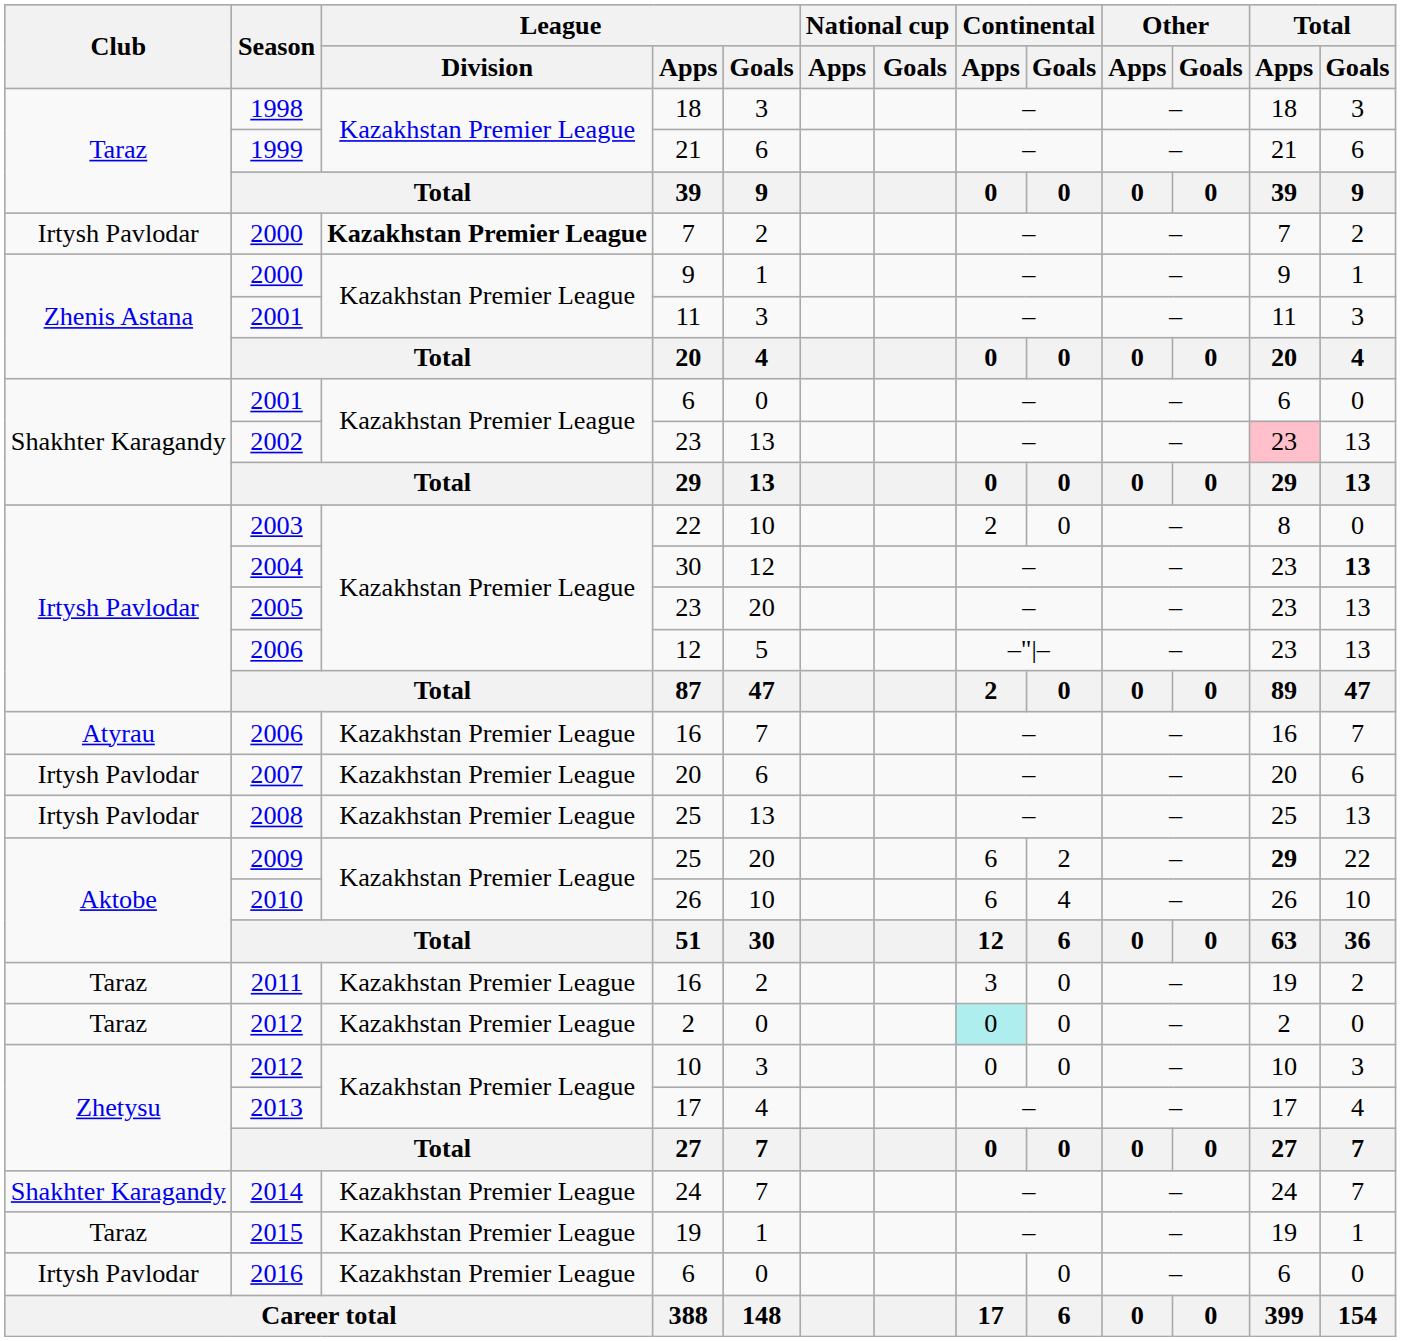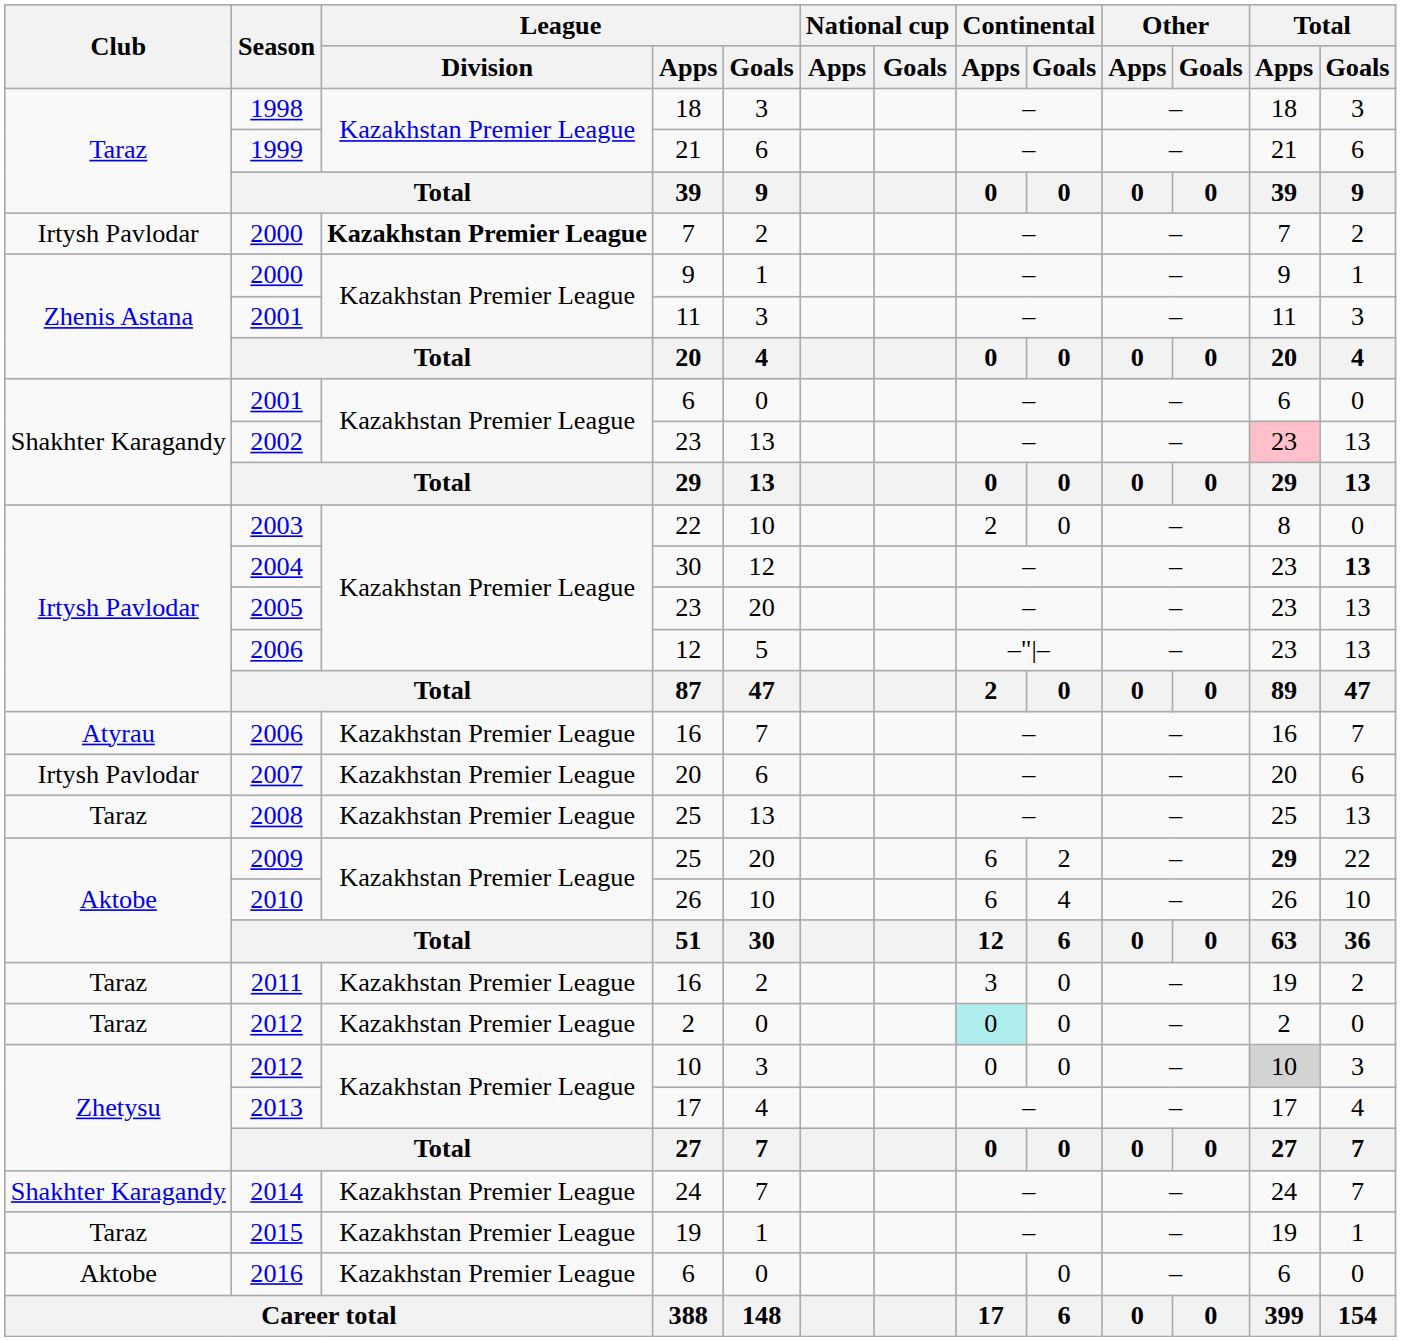 <table class="wikitable" style="text-align:center">
 <tr>
 <th rowspan="2">Club</th>
 <th rowspan="2">Season</th>
 <th colspan="3">League</th>
 <th colspan="2">National cup</th>
 <th colspan="2">Continental</th>
 <th colspan="2">Other</th>
 <th colspan="2">Total</th>
 </tr>
 <tr>
 <th>Division</th>
 <th>Apps</th>
 <th>Goals</th>
 <th>Apps</th>
 <th>Goals</th>
 <th>Apps</th>
 <th>Goals</th>
 <th>Apps</th>
 <th>Goals</th>
 <th>Apps</th>
 <th>Goals</th>
 </tr>
 <tr>
 <td rowspan="3"><a href='#'>Taraz</a></td>
 <td><a href='#'>1998</a></td>
 <td rowspan="2"><a href='#'>Kazakhstan Premier League</a></td>
 <td>18</td>
 <td>3</td>
 <td></td>
 <td></td>
 <td colspan="2">–</td>
 <td colspan="2">–</td>
 <td>18</td>
 <td>3</td>
 </tr>
 <tr>
 <td><a href='#'>1999</a></td>
 <td>21</td>
 <td>6</td>
 <td></td>
 <td></td>
 <td colspan="2">–</td>
 <td colspan="2">–</td>
 <td>21</td>
 <td>6</td>
 </tr>
 <tr>
 <th colspan="2">Total</th>
 <th>39</th>
 <th>9</th>
 <th></th>
 <th></th>
 <th>0</th>
 <th>0</th>
 <th>0</th>
 <th>0</th>
 <th>39</th>
 <th>9</th>
 </tr>
 <tr>
 <td>Irtysh Pavlodar</td>
 <td><a href='#'>2000</a></td>
 <td><strong>Kazakhstan Premier League</strong></td>
 <td>7</td>
 <td>2</td>
 <td></td>
 <td></td>
 <td colspan="2">–</td>
 <td colspan="2">–</td>
 <td>7</td>
 <td>2</td>
 </tr>
 <tr>
 <td rowspan="3"><a href='#'>Zhenis Astana</a></td>
 <td><a href='#'>2000</a></td>
 <td rowspan="2">Kazakhstan Premier League</td>
 <td>9</td>
 <td>1</td>
 <td></td>
 <td></td>
 <td colspan="2">–</td>
 <td colspan="2">–</td>
 <td>9</td>
 <td>1</td>
 </tr>
 <tr>
 <td><a href='#'>2001</a></td>
 <td>11</td>
 <td>3</td>
 <td></td>
 <td></td>
 <td colspan="2">–</td>
 <td colspan="2">–</td>
 <td>11</td>
 <td>3</td>
 </tr>
 <tr>
 <th colspan="2">Total</th>
 <th>20</th>
 <th>4</th>
 <th></th>
 <th></th>
 <th>0</th>
 <th>0</th>
 <th>0</th>
 <th>0</th>
 <th>20</th>
 <th>4</th>
 </tr>
 <tr>
 <td rowspan="3">Shakhter Karagandy</td>
 <td><a href='#'>2001</a></td>
 <td rowspan="2">Kazakhstan Premier League</td>
 <td>6</td>
 <td>0</td>
 <td></td>
 <td></td>
 <td colspan="2">–</td>
 <td colspan="2">–</td>
 <td>6</td>
 <td>0</td>
 </tr>
 <tr>
 <td><a href='#'>2002</a></td>
 <td>23</td>
 <td>13</td>
 <td></td>
 <td></td>
 <td colspan="2">–</td>
 <td colspan="2">–</td>
 <td style="background: pink;">23</td>
 <td>13</td>
 </tr>
 <tr>
 <th colspan="2">Total</th>
 <th>29</th>
 <th>13</th>
 <th></th>
 <th></th>
 <th>0</th>
 <th>0</th>
 <th>0</th>
 <th>0</th>
 <th>29</th>
 <th>13</th>
 </tr>
 <tr>
 <td rowspan="5"><a href='#'>Irtysh Pavlodar</a></td>
 <td><a href='#'>2003</a></td>
 <td rowspan="4">Kazakhstan Premier League</td>
 <td>22</td>
 <td>10</td>
 <td></td>
 <td></td>
 <td>2</td>
 <td>0</td>
 <td colspan="2">–</td>
 <td>8</td>
 <td>0</td>
 </tr>
 <tr>
 <td><a href='#'>2004</a></td>
 <td>30</td>
 <td>12</td>
 <td></td>
 <td></td>
 <td colspan="2">–</td>
 <td colspan="2">–</td>
 <td>23</td>
 <td><strong>13</strong></td>
 </tr>
 <tr>
 <td><a href='#'>2005</a></td>
 <td>23</td>
 <td>20</td>
 <td></td>
 <td></td>
 <td colspan="2">–</td>
 <td colspan="2">–</td>
 <td>23</td>
 <td>13</td>
 </tr>
 <tr>
 <td><a href='#'>2006</a></td>
 <td>12</td>
 <td>5</td>
 <td></td>
 <td></td>
 <td colspan="2">–"|–</td>
 <td colspan="2">–</td>
 <td>23</td>
 <td>13</td>
 </tr>
 <tr>
 <th colspan="2">Total</th>
 <th>87</th>
 <th>47</th>
 <th></th>
 <th></th>
 <th>2</th>
 <th>0</th>
 <th>0</th>
 <th>0</th>
 <th>89</th>
 <th>47</th>
 </tr>
 <tr>
 <td><a href='#'>Atyrau</a></td>
 <td><a href='#'>2006</a></td>
 <td>Kazakhstan Premier League</td>
 <td>16</td>
 <td>7</td>
 <td></td>
 <td></td>
 <td colspan="2">–</td>
 <td colspan="2">–</td>
 <td>16</td>
 <td>7</td>
 </tr>
 <tr>
 <td>Irtysh Pavlodar</td>
 <td><a href='#'>2007</a></td>
 <td>Kazakhstan Premier League</td>
 <td>20</td>
 <td>6</td>
 <td></td>
 <td></td>
 <td colspan="2">–</td>
 <td colspan="2">–</td>
 <td>20</td>
 <td>6</td>
 </tr>
 <tr>
-<td>Irtysh Pavlodar</td>
+<td>Taraz</td>
 <td><a href='#'>2008</a></td>
 <td>Kazakhstan Premier League</td>
 <td>25</td>
 <td>13</td>
 <td></td>
 <td></td>
 <td colspan="2">–</td>
 <td colspan="2">–</td>
 <td>25</td>
 <td>13</td>
 </tr>
 <tr>
 <td rowspan="3"><a href='#'>Aktobe</a></td>
 <td><a href='#'>2009</a></td>
 <td rowspan="2">Kazakhstan Premier League</td>
 <td>25</td>
 <td>20</td>
 <td></td>
 <td></td>
 <td>6</td>
 <td>2</td>
 <td colspan="2">–</td>
 <td><strong>29</strong></td>
 <td>22</td>
 </tr>
 <tr>
 <td><a href='#'>2010</a></td>
 <td>26</td>
 <td>10</td>
 <td></td>
 <td></td>
 <td>6</td>
 <td>4</td>
 <td colspan="2">–</td>
 <td>26</td>
 <td>10</td>
 </tr>
 <tr>
 <th colspan="2">Total</th>
 <th>51</th>
 <th>30</th>
 <th></th>
 <th></th>
 <th>12</th>
 <th>6</th>
 <th>0</th>
 <th>0</th>
 <th>63</th>
 <th>36</th>
 </tr>
 <tr>
 <td>Taraz</td>
 <td><a href='#'>2011</a></td>
 <td>Kazakhstan Premier League</td>
 <td>16</td>
 <td>2</td>
 <td></td>
 <td></td>
 <td>3</td>
 <td>0</td>
 <td colspan="2">–</td>
 <td>19</td>
 <td>2</td>
 </tr>
 <tr>
 <td>Taraz</td>
 <td><a href='#'>2012</a></td>
 <td>Kazakhstan Premier League</td>
 <td>2</td>
 <td>0</td>
 <td></td>
 <td></td>
 <td style="background: paleturquoise;">0</td>
 <td>0</td>
 <td colspan="2">–</td>
 <td>2</td>
 <td>0</td>
 </tr>
 <tr>
 <td rowspan="3"><a href='#'>Zhetysu</a></td>
 <td><a href='#'>2012</a></td>
 <td rowspan="2">Kazakhstan Premier League</td>
 <td>10</td>
 <td>3</td>
 <td></td>
 <td></td>
 <td>0</td>
 <td>0</td>
 <td colspan="2">–</td>
-<td>10</td>
+<td style="background: lightgrey;">10</td>
 <td>3</td>
 </tr>
 <tr>
 <td><a href='#'>2013</a></td>
 <td>17</td>
 <td>4</td>
 <td></td>
 <td></td>
 <td colspan="2">–</td>
 <td colspan="2">–</td>
 <td>17</td>
 <td>4</td>
 </tr>
 <tr>
 <th colspan="2">Total</th>
 <th>27</th>
 <th>7</th>
 <th></th>
 <th></th>
 <th>0</th>
 <th>0</th>
 <th>0</th>
 <th>0</th>
 <th>27</th>
 <th>7</th>
 </tr>
 <tr>
 <td><a href='#'>Shakhter Karagandy</a></td>
 <td><a href='#'>2014</a></td>
 <td>Kazakhstan Premier League</td>
 <td>24</td>
 <td>7</td>
 <td></td>
 <td></td>
 <td colspan="2">–</td>
 <td colspan="2">–</td>
 <td>24</td>
 <td>7</td>
 </tr>
 <tr>
 <td>Taraz</td>
 <td><a href='#'>2015</a></td>
 <td>Kazakhstan Premier League</td>
 <td>19</td>
 <td>1</td>
 <td></td>
 <td></td>
 <td colspan="2">–</td>
 <td colspan="2">–</td>
 <td>19</td>
 <td>1</td>
 </tr>
 <tr>
-<td>Irtysh Pavlodar</td>
+<td>Aktobe</td>
 <td><a href='#'>2016</a></td>
 <td>Kazakhstan Premier League</td>
 <td>6</td>
 <td>0</td>
 <td></td>
 <td></td>
 <td></td>
 <td>0</td>
 <td colspan="2">–</td>
 <td>6</td>
 <td>0</td>
 </tr>
 <tr>
 <th colspan="3">Career total</th>
 <th>388</th>
 <th>148</th>
 <th></th>
 <th></th>
 <th>17</th>
 <th>6</th>
 <th>0</th>
 <th>0</th>
 <th>399</th>
 <th>154</th>
 </tr>
 </table>
